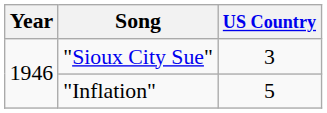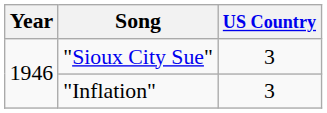 <table class="wikitable">
 <tr>
 <th>Year</th>
 <th>Song</th>
 <th><small><a href='#'>US Country</a></small></th>
 </tr>
 <tr>
 <td rowspan="2">1946</td>
 <td>"<a href='#'>Sioux City Sue</a>"</td>
 <td align="center">3</td>
 </tr>
 <tr>
 <td>"Inflation"</td>
-<td align="center">5</td>
+<td align="center">3</td>
 </tr>
 </table>
